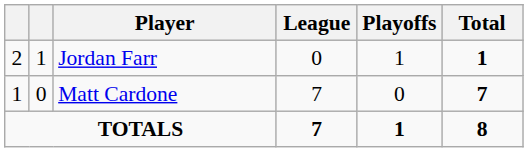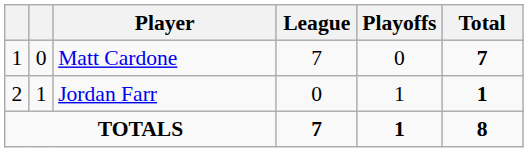 <table class="wikitable sortable" style="font-size: 95%; text-align: center;">
 <tr>
 <th width=10></th>
 <th width=10></th>
 <th width=150>Player</th>
 <th width=50>League</th>
 <th width=50>Playoffs</th>
 <th width=50>Total</th>
 </tr>
 <tr>
+<td>1</td>
+<td>0</td>
+<td align=left> <a href='#'>Matt Cardone</a></td>
+<td>7</td>
+<td>0</td>
+<td><strong>7</strong></td>
+</tr>
+<tr>
 <td>2</td>
 <td>1</td>
 <td align=left> <a href='#'>Jordan Farr</a></td>
 <td>0</td>
 <td>1</td>
 <td><strong>1</strong></td>
 </tr>
 <tr>
-<td>1</td>
-<td>0</td>
-<td align=left> <a href='#'>Matt Cardone</a></td>
-<td>7</td>
-<td>0</td>
-<td><strong>7</strong></td>
-</tr>
-<tr>
 <td colspan="3"><strong>TOTALS</strong></td>
 <td><strong>7</strong></td>
 <td><strong>1</strong></td>
 <td><strong>8</strong></td>
 </tr>
 </table>
